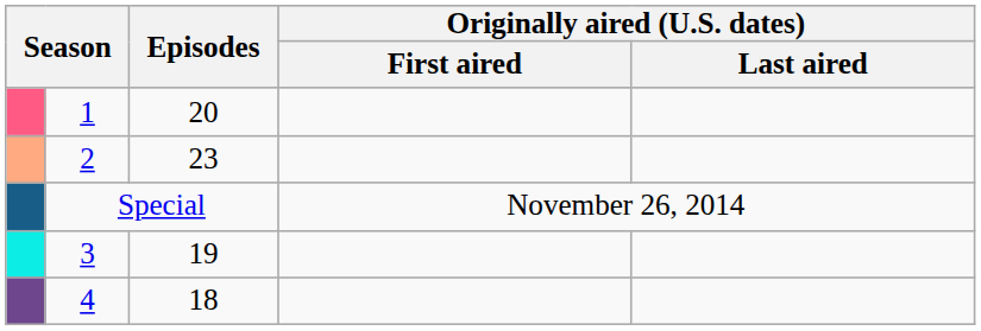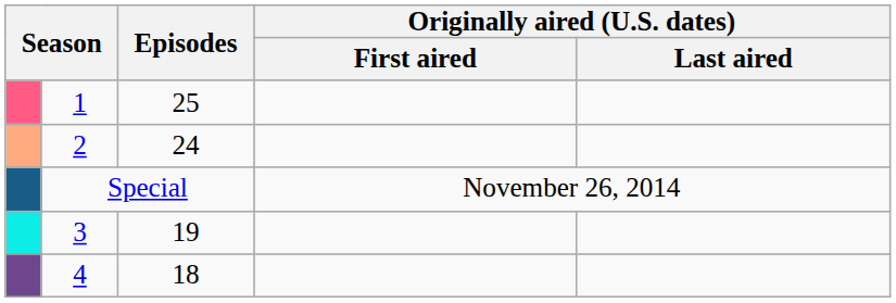 <table class="wikitable plainrowheaders" style="text-align:center;">
 <tr>
 <th scope="col" style="padding:0 9px;" rowspan="2" colspan="2">Season</th>
 <th scope="col" style="padding:0 9px;" rowspan="2">Episodes</th>
 <th scope="col" style="padding:0 90px;" colspan="2">Originally aired (U.S. dates)</th>
 </tr>
 <tr>
 <th scope="col">First aired</th>
 <th scope="col">Last aired</th>
 </tr>
 <tr>
 <td scope="row" style="background:#FF5A83; text-align:center;"></td>
 <td><a href='#'>1</a></td>
-<td>20</td>
+<td>25</td>
 <td></td>
 <td></td>
 </tr>
 <tr>
 <td scope="row" style="background:#FFAA80; text-align:center;"></td>
 <td><a href='#'>2</a></td>
-<td>23</td>
+<td>24</td>
 <td></td>
 <td></td>
 </tr>
 <tr>
 <td scope="row" style="background:#175D88; color:#100; text-align:center;"></td>
 <td colspan="2"><a href='#'>Special</a></td>
 <td colspan="2">November 26, 2014</td>
 </tr>
 <tr>
 <td scope="row" style="background:#0CEDE6; text-align:center;"></td>
 <td><a href='#'>3</a></td>
 <td>19</td>
 <td></td>
 <td></td>
 </tr>
 <tr>
 <td scope="row" style="background:#6D468D; color:#100; text-align:center;"></td>
 <td><a href='#'>4</a></td>
 <td>18</td>
 <td></td>
 <td></td>
 </tr>
 </table>
